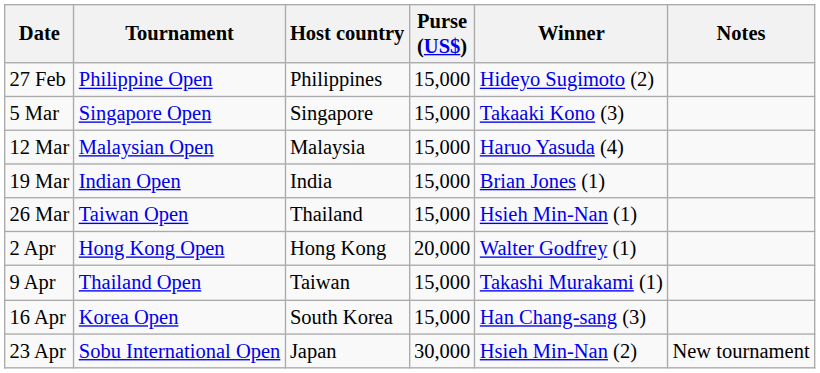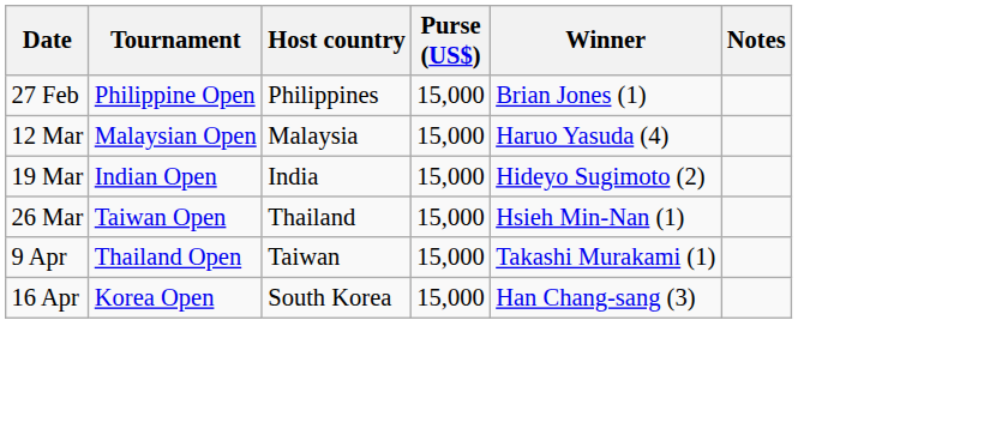 <table class="wikitable" style="font-size:95%">
 <tr>
 <th>Date</th>
 <th>Tournament</th>
 <th>Host country</th>
 <th>Purse<br>(<a href='#'>US$</a>)</th>
 <th>Winner</th>
 <th>Notes</th>
 </tr>
 <tr>
 <td>27 Feb</td>
 <td><a href='#'>Philippine Open</a></td>
 <td>Philippines</td>
 <td align=right>15,000</td>
-<td> <a href='#'>Hideyo Sugimoto</a> (2)</td>
-<td></td>
-</tr>
-<tr>
-<td>5 Mar</td>
-<td><a href='#'>Singapore Open</a></td>
-<td>Singapore</td>
-<td align=right>15,000</td>
-<td> <a href='#'>Takaaki Kono</a> (3)</td>
+<td> <a href='#'>Brian Jones</a> (1)</td>
 <td></td>
 </tr>
 <tr>
 <td>12 Mar</td>
 <td><a href='#'>Malaysian Open</a></td>
 <td>Malaysia</td>
 <td align=right>15,000</td>
 <td> <a href='#'>Haruo Yasuda</a> (4)</td>
 <td></td>
 </tr>
 <tr>
 <td>19 Mar</td>
 <td><a href='#'>Indian Open</a></td>
 <td>India</td>
 <td align=right>15,000</td>
-<td> <a href='#'>Brian Jones</a> (1)</td>
+<td> <a href='#'>Hideyo Sugimoto</a> (2)</td>
 <td></td>
 </tr>
 <tr>
 <td>26 Mar</td>
 <td><a href='#'>Taiwan Open</a></td>
 <td>Thailand</td>
 <td align=right>15,000</td>
 <td> <a href='#'>Hsieh Min-Nan</a> (1)</td>
-<td></td>
-</tr>
-<tr>
-<td>2 Apr</td>
-<td><a href='#'>Hong Kong Open</a></td>
-<td>Hong Kong</td>
-<td align=right>20,000</td>
-<td> <a href='#'>Walter Godfrey</a> (1)</td>
 <td></td>
 </tr>
 <tr>
 <td>9 Apr</td>
 <td><a href='#'>Thailand Open</a></td>
 <td>Taiwan</td>
 <td align=right>15,000</td>
 <td> <a href='#'>Takashi Murakami</a> (1)</td>
 <td></td>
 </tr>
 <tr>
 <td>16 Apr</td>
 <td><a href='#'>Korea Open</a></td>
 <td>South Korea</td>
 <td align=right>15,000</td>
 <td> <a href='#'>Han Chang-sang</a> (3)</td>
 <td></td>
 </tr>
-<tr>
-<td>23 Apr</td>
-<td><a href='#'>Sobu International Open</a></td>
-<td>Japan</td>
-<td align=right>30,000</td>
-<td> <a href='#'>Hsieh Min-Nan</a> (2)</td>
-<td>New tournament</td>
-</tr>
 </table>
